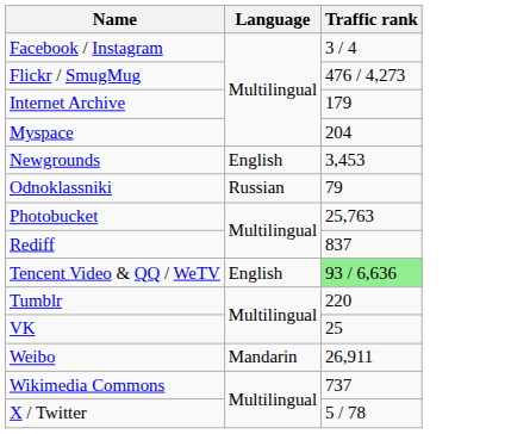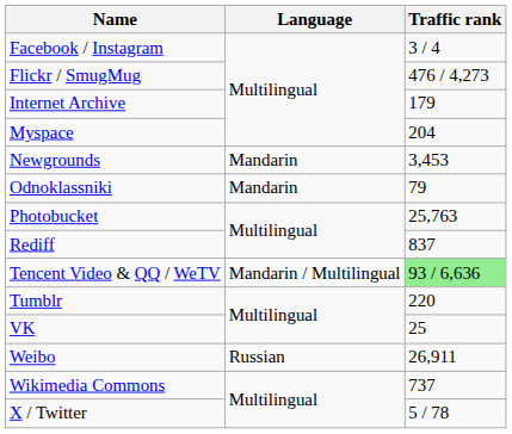 <table class="wikitable sortable mw-collapsible">
 <tr>
 <th>Name</th>
 <th>Language</th>
 <th data-sort-type=number>Traffic rank</th>
 </tr>
 <tr>
 <td><a href='#'>Facebook</a> / <a href='#'>Instagram</a></td>
 <td rowspan="4">Multilingual</td>
 <td>3 / 4</td>
 </tr>
 <tr>
 <td><a href='#'>Flickr</a> / <a href='#'>SmugMug</a></td>
 <td>476 / 4,273</td>
 </tr>
 <tr>
 <td><a href='#'>Internet Archive</a></td>
 <td>179</td>
 </tr>
 <tr>
 <td><a href='#'>Myspace</a></td>
 <td>204</td>
 </tr>
 <tr>
 <td><a href='#'>Newgrounds</a></td>
-<td>English</td>
+<td>Mandarin</td>
 <td>3,453</td>
 </tr>
 <tr>
 <td><a href='#'>Odnoklassniki</a></td>
-<td>Russian</td>
+<td>Mandarin</td>
 <td>79</td>
 </tr>
 <tr>
 <td><a href='#'>Photobucket</a></td>
 <td rowspan="2">Multilingual</td>
 <td>25,763</td>
 </tr>
 <tr>
 <td><a href='#'>Rediff</a></td>
 <td>837</td>
 </tr>
 <tr>
 <td><a href='#'>Tencent Video</a> & <a href='#'>QQ</a> / <a href='#'>WeTV</a></td>
-<td>English</td>
+<td>Mandarin / Multilingual</td>
 <td style="background: lightgreen;">93 / 6,636</td>
 </tr>
 <tr>
 <td><a href='#'>Tumblr</a></td>
 <td rowspan="2">Multilingual</td>
 <td>220</td>
 </tr>
 <tr>
 <td><a href='#'>VK</a></td>
 <td>25</td>
 </tr>
 <tr>
 <td><a href='#'>Weibo</a></td>
-<td>Mandarin</td>
+<td>Russian</td>
 <td>26,911</td>
 </tr>
 <tr>
 <td><a href='#'>Wikimedia Commons</a></td>
 <td rowspan="2">Multilingual</td>
 <td>737</td>
 </tr>
 <tr>
 <td><a href='#'>X</a> / Twitter</td>
 <td>5 / 78</td>
 </tr>
 </table>
